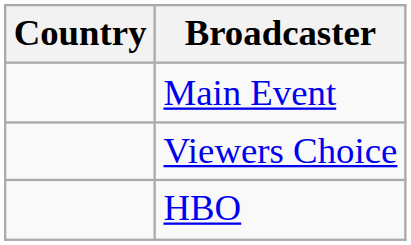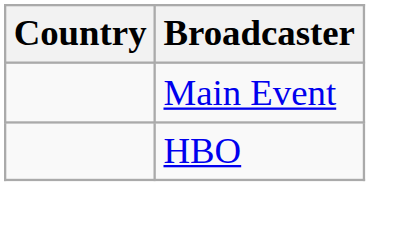 <table class="wikitable">
 <tr>
 <th align=center>Country</th>
 <th align=center>Broadcaster</th>
 </tr>
 <tr>
 <td></td>
 <td><a href='#'>Main Event</a></td>
 </tr>
 <tr>
 <td></td>
-<td><a href='#'>Viewers Choice</a></td>
-</tr>
-<tr>
-<td></td>
 <td><a href='#'>HBO</a></td>
 </tr>
 </table>
